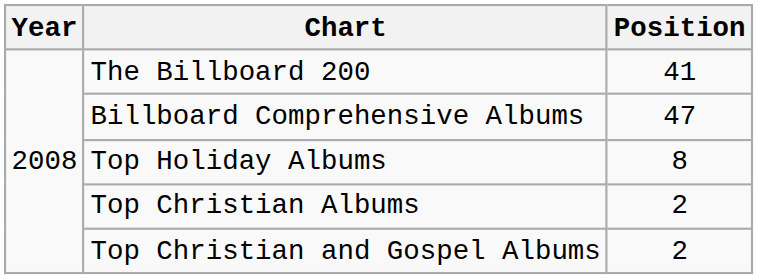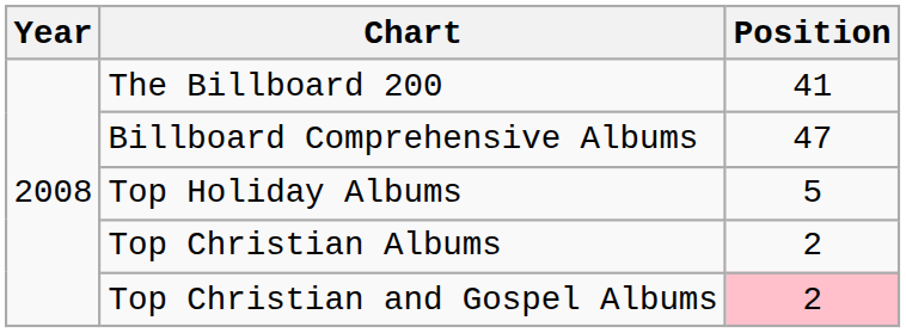 <table class="wikitable">
 <tr>
 <th>Year</th>
 <th>Chart</th>
 <th>Position</th>
 </tr>
 <tr>
 <td rowspan="5">2008</td>
 <td>The Billboard 200</td>
 <td style="text-align:center;">41</td>
 </tr>
 <tr>
 <td>Billboard Comprehensive Albums</td>
 <td style="text-align:center;">47</td>
 </tr>
 <tr>
 <td>Top Holiday Albums</td>
-<td style="text-align:center;">8</td>
+<td style="text-align:center;">5</td>
 </tr>
 <tr>
 <td>Top Christian Albums</td>
 <td style="text-align:center;">2</td>
 </tr>
 <tr>
 <td>Top Christian and Gospel Albums</td>
-<td style="text-align:center;">2</td>
+<td style="background: pink; text-align:center;">2</td>
 </tr>
 </table>
